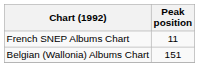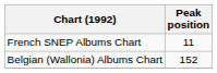 <table class="wikitable sortable">
 <tr>
 <th>Chart (1992)</th>
 <th>Peak<br>position</th>
 </tr>
 <tr>
 <td>French SNEP Albums Chart</td>
 <td align="center">11</td>
 </tr>
 <tr>
 <td>Belgian (Wallonia) Albums Chart</td>
-<td align="center">151</td>
+<td align="center">152</td>
 </tr>
 <tr>
 </tr>
 </table>
